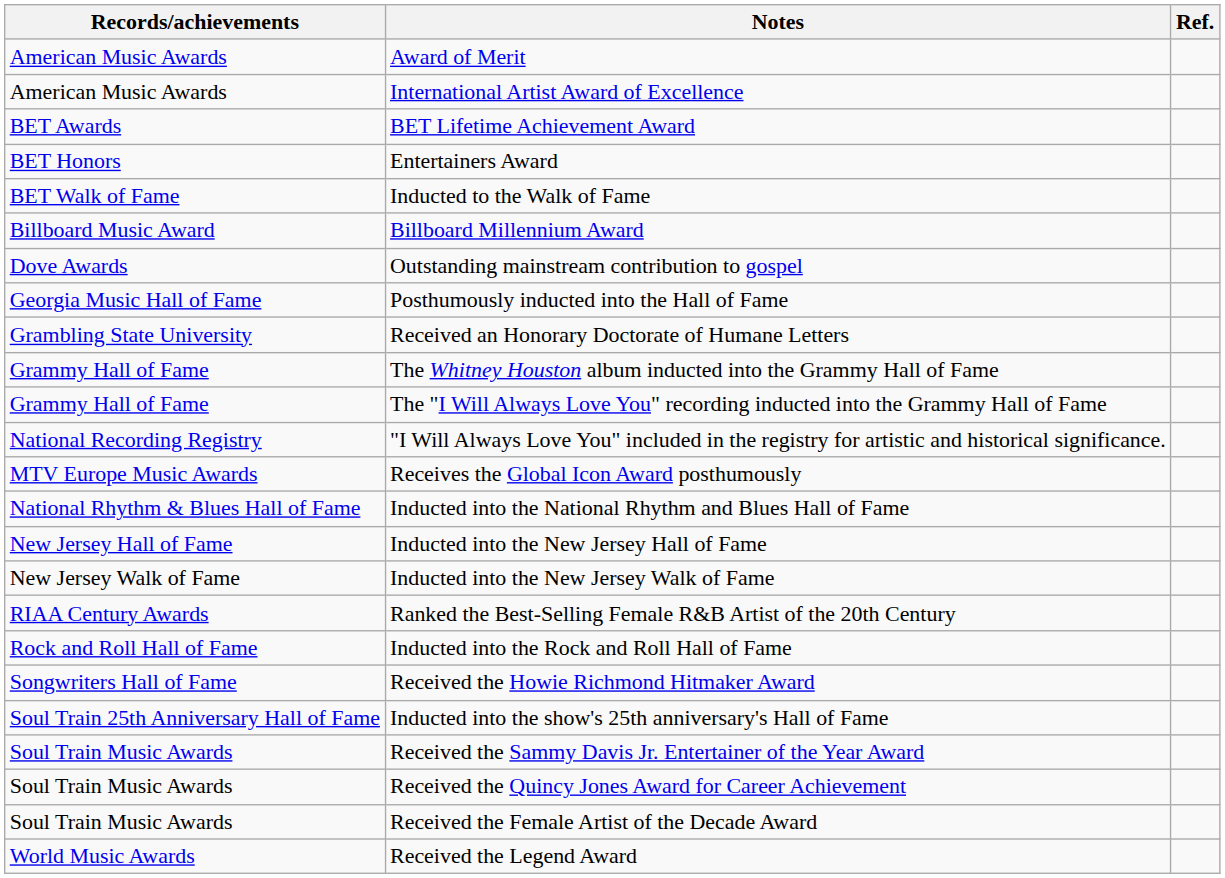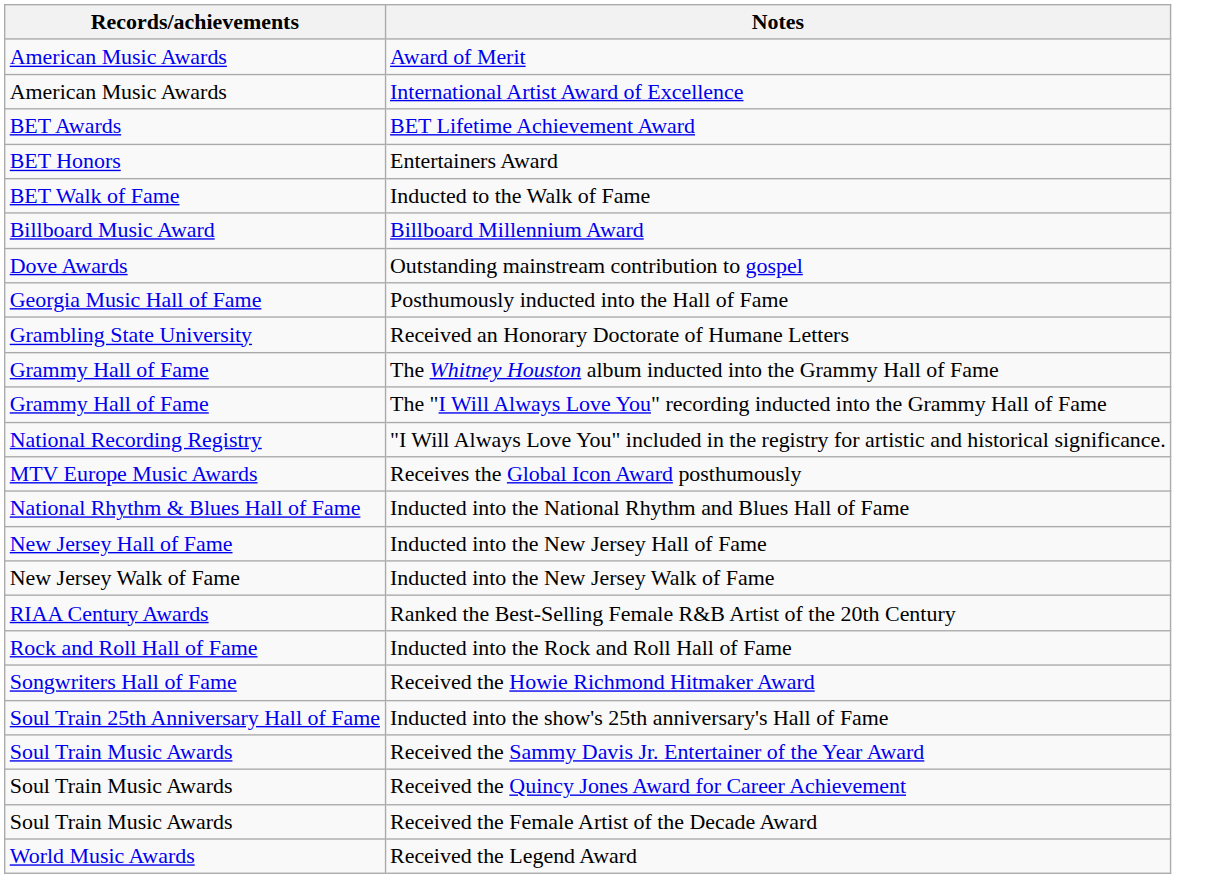 <table class="wikitable" style="text-align:left;">
 <tr>
 <th>Records/achievements</th>
 <th>Notes</th>
-<th>Ref.</th>
 </tr>
 <tr scope="row">
 <td><a href='#'>American Music Awards</a></td>
 <td><a href='#'>Award of Merit</a></td>
-<td></td>
 </tr>
 <tr>
 <td>American Music Awards</td>
 <td><a href='#'>International Artist Award of Excellence</a></td>
-<td></td>
 </tr>
 <tr>
 <td><a href='#'>BET Awards</a></td>
 <td><a href='#'>BET Lifetime Achievement Award</a></td>
-<td></td>
 </tr>
 <tr>
 <td><a href='#'>BET Honors</a></td>
 <td>Entertainers Award</td>
-<td></td>
 </tr>
 <tr>
 <td><a href='#'>BET Walk of Fame</a></td>
 <td>Inducted to the Walk of Fame</td>
-<td></td>
 </tr>
 <tr>
 <td><a href='#'>Billboard Music Award</a></td>
 <td><a href='#'>Billboard Millennium Award</a></td>
-<td></td>
 </tr>
 <tr>
 <td><a href='#'>Dove Awards</a></td>
 <td>Outstanding mainstream contribution to <a href='#'>gospel</a></td>
-<td></td>
 </tr>
 <tr>
 <td><a href='#'>Georgia Music Hall of Fame</a></td>
 <td>Posthumously inducted into the Hall of Fame</td>
-<td></td>
 </tr>
 <tr>
 <td><a href='#'>Grambling State University</a></td>
 <td>Received an Honorary Doctorate of Humane Letters</td>
-<td></td>
 </tr>
 <tr>
 <td><a href='#'>Grammy Hall of Fame</a></td>
 <td>The <em><a href='#'>Whitney Houston</a></em> album inducted into the Grammy Hall of Fame</td>
-<td></td>
 </tr>
 <tr>
 <td><a href='#'>Grammy Hall of Fame</a></td>
 <td>The "<a href='#'>I Will Always Love You</a>" recording inducted into the Grammy Hall of Fame</td>
-<td></td>
 </tr>
 <tr>
 <td><a href='#'>National Recording Registry</a></td>
 <td>"I Will Always Love You" included in the registry for artistic and historical significance.</td>
-<td></td>
 </tr>
 <tr>
 <td><a href='#'>MTV Europe Music Awards</a></td>
 <td>Receives the <a href='#'>Global Icon Award</a> posthumously</td>
-<td></td>
 </tr>
 <tr>
 <td><a href='#'>National Rhythm & Blues Hall of Fame</a></td>
 <td>Inducted into the National Rhythm and Blues Hall of Fame</td>
-<td></td>
 </tr>
 <tr>
 <td><a href='#'>New Jersey Hall of Fame</a></td>
 <td>Inducted into the New Jersey Hall of Fame</td>
-<td></td>
 </tr>
 <tr>
 <td>New Jersey Walk of Fame</td>
 <td>Inducted into the New Jersey Walk of Fame</td>
-<td></td>
 </tr>
 <tr>
 <td><a href='#'>RIAA Century Awards</a></td>
 <td>Ranked the Best-Selling Female R&B Artist of the 20th Century</td>
-<td></td>
 </tr>
 <tr>
 <td><a href='#'>Rock and Roll Hall of Fame</a></td>
 <td>Inducted into the Rock and Roll Hall of Fame</td>
-<td></td>
 </tr>
 <tr>
 <td><a href='#'>Songwriters Hall of Fame</a></td>
 <td>Received the <a href='#'>Howie Richmond Hitmaker Award</a></td>
-<td></td>
 </tr>
 <tr>
 <td><a href='#'>Soul Train 25th Anniversary Hall of Fame</a></td>
 <td>Inducted into the show's 25th anniversary's Hall of Fame</td>
-<td></td>
 </tr>
 <tr>
 <td><a href='#'>Soul Train Music Awards</a></td>
 <td>Received the <a href='#'>Sammy Davis Jr. Entertainer of the Year Award</a></td>
-<td></td>
 </tr>
 <tr>
 <td>Soul Train Music Awards</td>
 <td>Received the <a href='#'>Quincy Jones Award for Career Achievement</a></td>
-<td></td>
 </tr>
 <tr>
 <td>Soul Train Music Awards</td>
 <td>Received the Female Artist of the Decade Award</td>
-<td></td>
 </tr>
 <tr>
 <td><a href='#'>World Music Awards</a></td>
 <td>Received the Legend Award</td>
-<td></td>
 </tr>
 </table>
